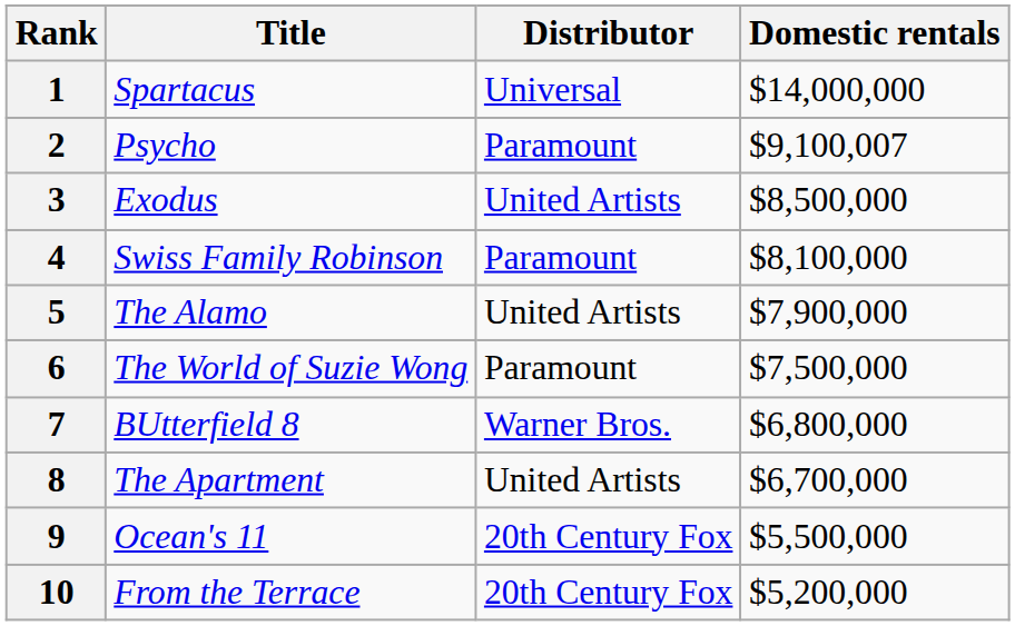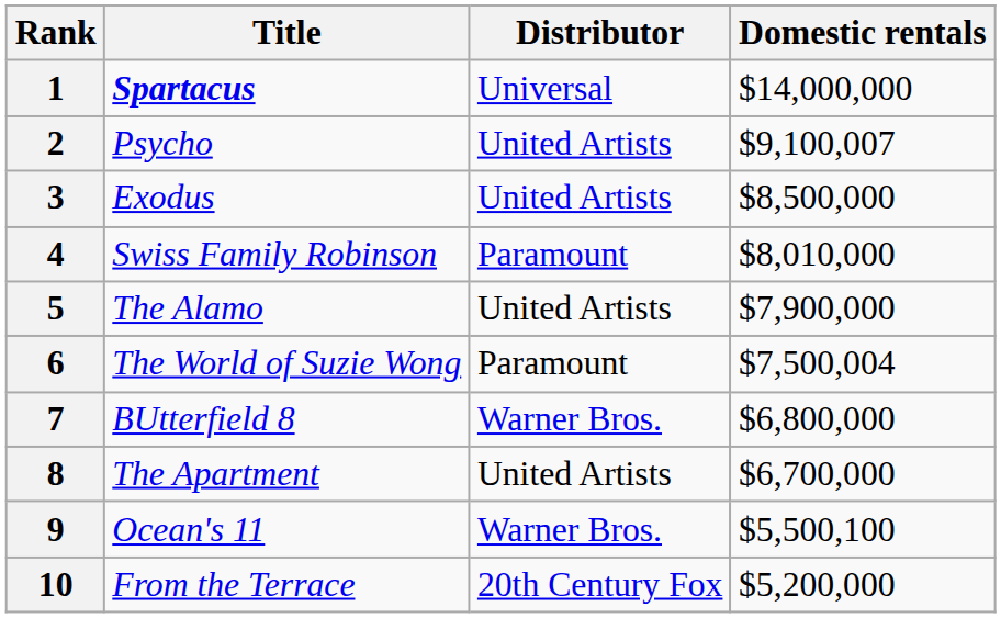 <table class="wikitable sortable" style="margin:auto; margin:auto;">
 <tr>
 <th>Rank</th>
 <th>Title</th>
 <th>Distributor</th>
 <th>Domestic rentals</th>
 </tr>
 <tr>
 <th style="text-align:center;">1</th>
-<td><em><a href='#'>Spartacus</a></em></td>
+<td><strong><em><a href='#'>Spartacus</a></em></strong></td>
 <td><a href='#'>Universal</a></td>
 <td>$14,000,000</td>
 </tr>
 <tr>
 <th style="text-align:center;">2</th>
 <td><em><a href='#'>Psycho</a></em></td>
-<td><a href='#'>Paramount</a> </td>
+<td><a href='#'>United Artists</a></td>
 <td>$9,100,007</td>
 </tr>
 <tr>
 <th style="text-align:center;">3</th>
 <td><em><a href='#'>Exodus</a></em></td>
 <td><a href='#'>United Artists</a></td>
 <td>$8,500,000</td>
 </tr>
 <tr>
 <th style="text-align:center;">4</th>
 <td><em><a href='#'>Swiss Family Robinson</a></em></td>
 <td><a href='#'>Paramount</a> </td>
-<td>$8,100,000</td>
+<td>$8,010,000</td>
 </tr>
 <tr>
 <th style="text-align:center;">5</th>
 <td><em><a href='#'>The Alamo</a></em></td>
 <td>United Artists</td>
 <td>$7,900,000</td>
 </tr>
 <tr>
 <th style="text-align:center;">6</th>
 <td><em><a href='#'>The World of Suzie Wong</a></em></td>
 <td>Paramount</td>
-<td>$7,500,000</td>
+<td>$7,500,004</td>
 </tr>
 <tr>
 <th style="text-align:center;">7</th>
 <td><em><a href='#'>BUtterfield 8</a></em></td>
 <td><a href='#'>Warner Bros.</a></td>
 <td>$6,800,000</td>
 </tr>
 <tr>
 <th style="text-align:center;">8</th>
 <td><em><a href='#'>The Apartment</a></em></td>
 <td>United Artists</td>
 <td>$6,700,000</td>
 </tr>
 <tr>
 <th style="text-align:center;">9</th>
 <td><em><a href='#'>Ocean's 11</a></em></td>
-<td><a href='#'>20th Century Fox</a></td>
-<td>$5,500,000</td>
+<td><a href='#'>Warner Bros.</a></td>
+<td>$5,500,100</td>
 </tr>
 <tr>
 <th style="text-align:center;">10</th>
 <td><em><a href='#'>From the Terrace</a></em></td>
 <td><a href='#'>20th Century Fox</a></td>
 <td>$5,200,000</td>
 </tr>
 </table>
